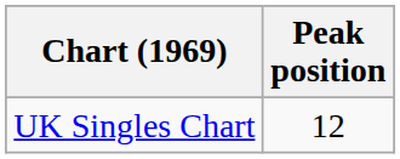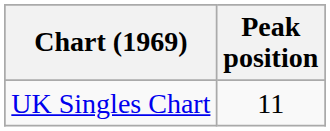 <table class="wikitable sortable">
 <tr>
 <th>Chart (1969)</th>
 <th>Peak<br>position</th>
 </tr>
 <tr>
 <td><a href='#'>UK Singles Chart</a></td>
-<td align="center">12</td>
+<td align="center">11</td>
 </tr>
 </table>
